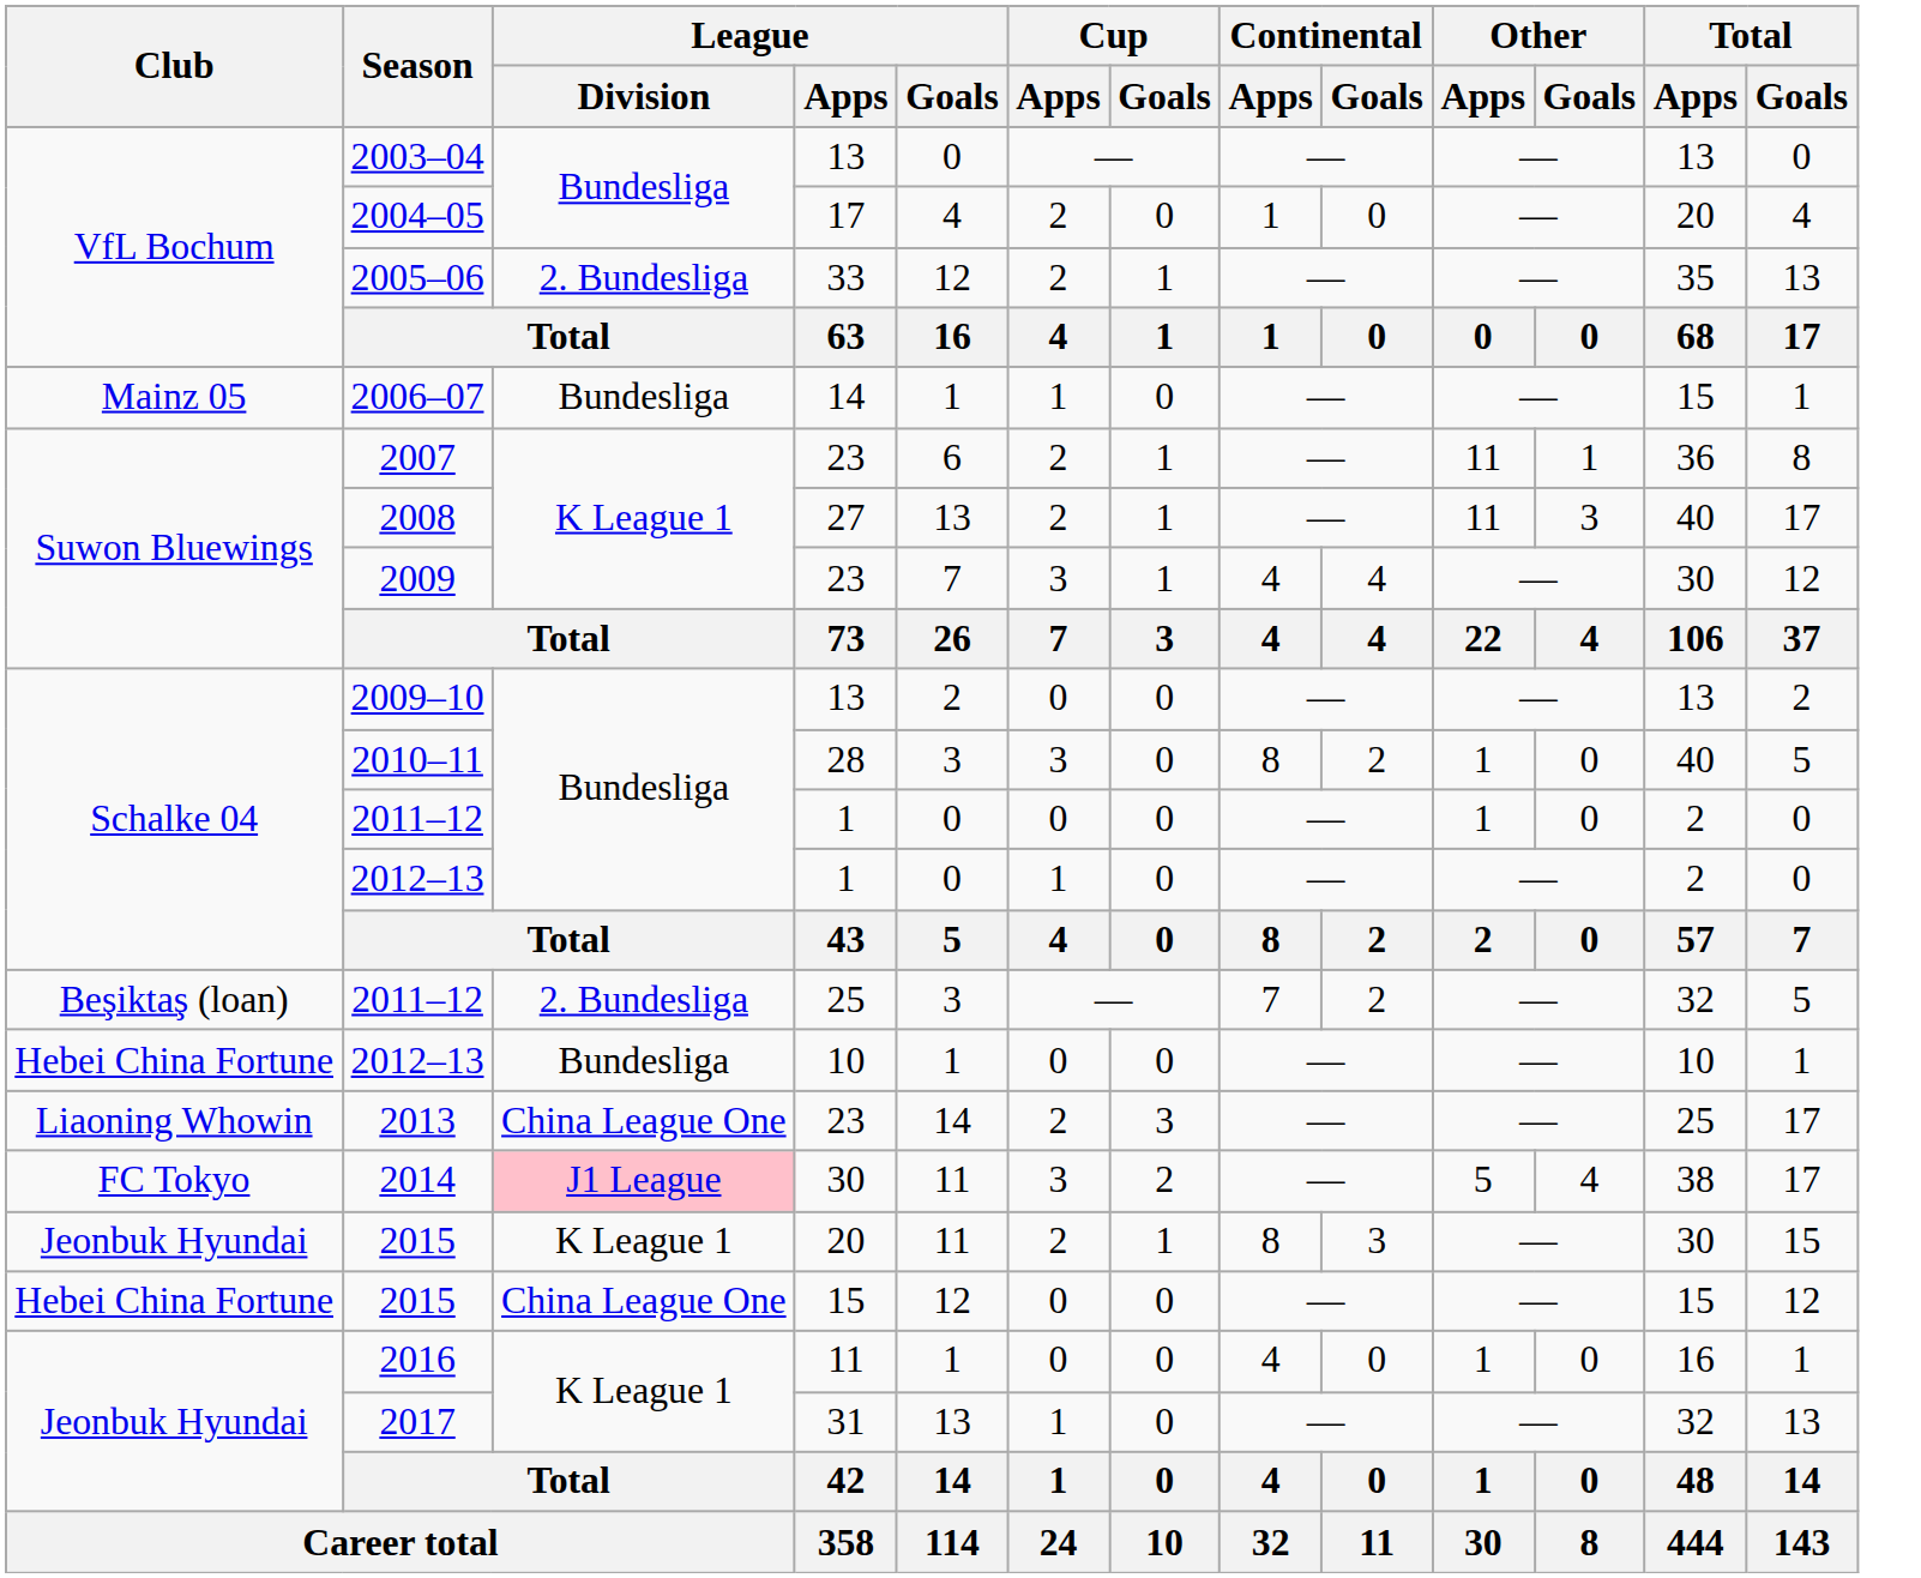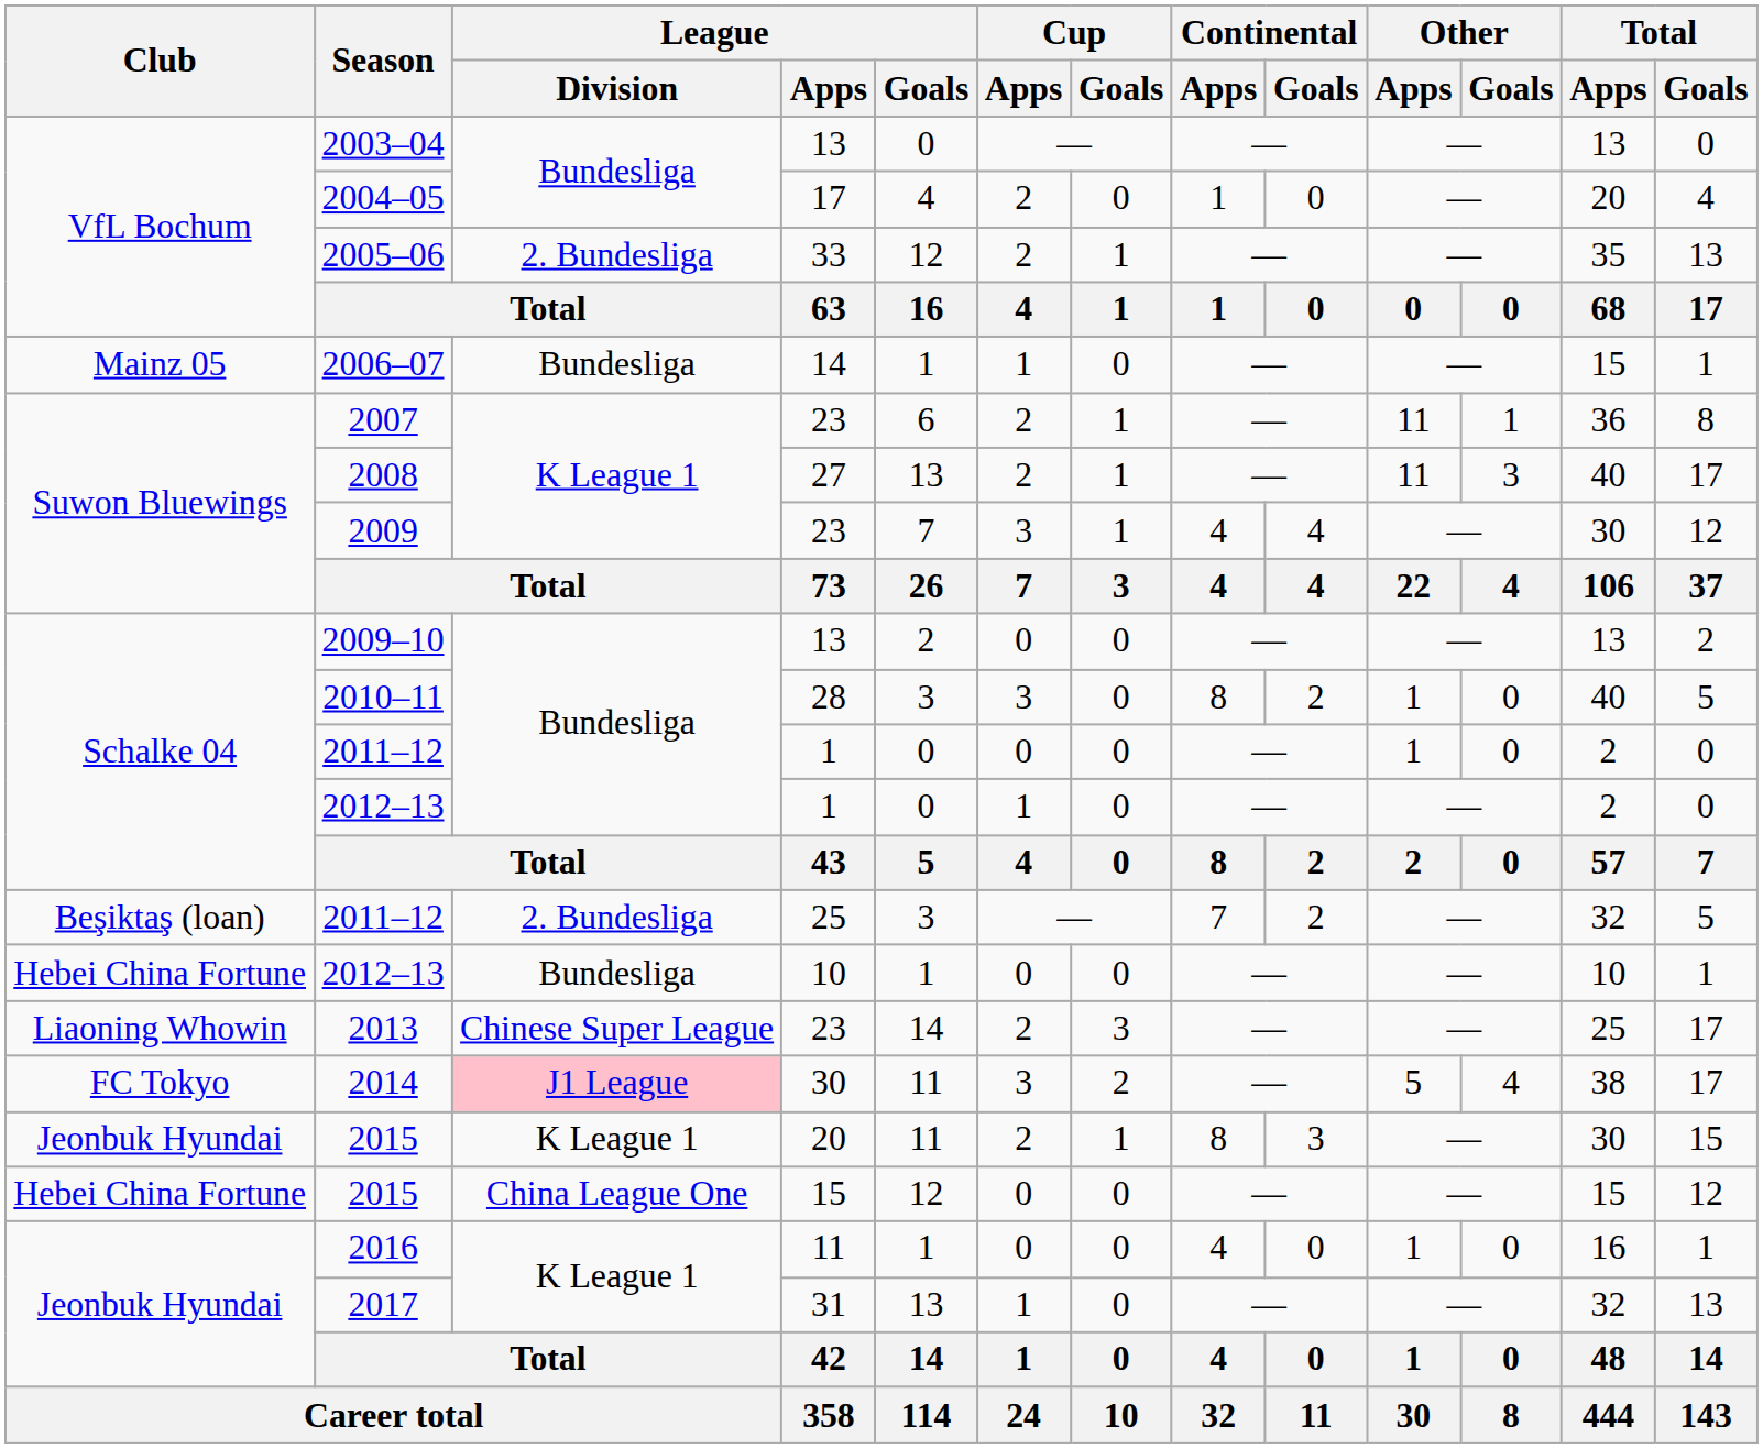 <table class="wikitable" style="text-align:center">
 <tr>
 <th rowspan="2">Club</th>
 <th rowspan="2">Season</th>
 <th colspan="3">League</th>
 <th colspan="2">Cup</th>
 <th colspan="2">Continental</th>
 <th colspan="2">Other</th>
 <th colspan="2">Total</th>
 </tr>
 <tr>
 <th>Division</th>
 <th>Apps</th>
 <th>Goals</th>
 <th>Apps</th>
 <th>Goals</th>
 <th>Apps</th>
 <th>Goals</th>
 <th>Apps</th>
 <th>Goals</th>
 <th>Apps</th>
 <th>Goals</th>
 </tr>
 <tr>
 <td rowspan="4"><a href='#'>VfL Bochum</a></td>
 <td><a href='#'>2003–04</a></td>
 <td rowspan="2"><a href='#'>Bundesliga</a></td>
 <td>13</td>
 <td>0</td>
 <td colspan="2">—</td>
 <td colspan="2">—</td>
 <td colspan="2">—</td>
 <td>13</td>
 <td>0</td>
 </tr>
 <tr>
 <td><a href='#'>2004–05</a></td>
 <td>17</td>
 <td>4</td>
 <td>2</td>
 <td>0</td>
 <td>1</td>
 <td>0</td>
 <td colspan="2">—</td>
 <td>20</td>
 <td>4</td>
 </tr>
 <tr>
 <td><a href='#'>2005–06</a></td>
 <td><a href='#'>2.&nbsp;Bundesliga</a></td>
 <td>33</td>
 <td>12</td>
 <td>2</td>
 <td>1</td>
 <td colspan="2">—</td>
 <td colspan="2">—</td>
 <td>35</td>
 <td>13</td>
 </tr>
 <tr>
 <th colspan="2">Total</th>
 <th>63</th>
 <th>16</th>
 <th>4</th>
 <th>1</th>
 <th>1</th>
 <th>0</th>
 <th>0</th>
 <th>0</th>
 <th>68</th>
 <th>17</th>
 </tr>
 <tr>
 <td><a href='#'>Mainz 05</a></td>
 <td><a href='#'>2006–07</a></td>
 <td>Bundesliga</td>
 <td>14</td>
 <td>1</td>
 <td>1</td>
 <td>0</td>
 <td colspan="2">—</td>
 <td colspan="2">—</td>
 <td>15</td>
 <td>1</td>
 </tr>
 <tr>
 <td rowspan="4"><a href='#'>Suwon Bluewings</a></td>
 <td><a href='#'>2007</a></td>
 <td rowspan="3"><a href='#'>K League 1</a></td>
 <td>23</td>
 <td>6</td>
 <td>2</td>
 <td>1</td>
 <td colspan="2">—</td>
 <td>11</td>
 <td>1</td>
 <td>36</td>
 <td>8</td>
 </tr>
 <tr>
 <td><a href='#'>2008</a></td>
 <td>27</td>
 <td>13</td>
 <td>2</td>
 <td>1</td>
 <td colspan="2">—</td>
 <td>11</td>
 <td>3</td>
 <td>40</td>
 <td>17</td>
 </tr>
 <tr>
 <td><a href='#'>2009</a></td>
 <td>23</td>
 <td>7</td>
 <td>3</td>
 <td>1</td>
 <td>4</td>
 <td>4</td>
 <td colspan="2">—</td>
 <td>30</td>
 <td>12</td>
 </tr>
 <tr>
 <th colspan="2">Total</th>
 <th>73</th>
 <th>26</th>
 <th>7</th>
 <th>3</th>
 <th>4</th>
 <th>4</th>
 <th>22</th>
 <th>4</th>
 <th>106</th>
 <th>37</th>
 </tr>
 <tr>
 <td rowspan="5"><a href='#'>Schalke 04</a></td>
 <td><a href='#'>2009–10</a></td>
 <td rowspan="4">Bundesliga</td>
 <td>13</td>
 <td>2</td>
 <td>0</td>
 <td>0</td>
 <td colspan="2">—</td>
 <td colspan="2">—</td>
 <td>13</td>
 <td>2</td>
 </tr>
 <tr>
 <td><a href='#'>2010–11</a></td>
 <td>28</td>
 <td>3</td>
 <td>3</td>
 <td>0</td>
 <td>8</td>
 <td>2</td>
 <td>1</td>
 <td>0</td>
 <td>40</td>
 <td>5</td>
 </tr>
 <tr>
 <td><a href='#'>2011–12</a></td>
 <td>1</td>
 <td>0</td>
 <td>0</td>
 <td>0</td>
 <td colspan="2">—</td>
 <td>1</td>
 <td>0</td>
 <td>2</td>
 <td>0</td>
 </tr>
 <tr>
 <td><a href='#'>2012–13</a></td>
 <td>1</td>
 <td>0</td>
 <td>1</td>
 <td>0</td>
 <td colspan="2">—</td>
 <td colspan="2">—</td>
 <td>2</td>
 <td>0</td>
 </tr>
 <tr>
 <th colspan="2">Total</th>
 <th>43</th>
 <th>5</th>
 <th>4</th>
 <th>0</th>
 <th>8</th>
 <th>2</th>
 <th>2</th>
 <th>0</th>
 <th>57</th>
 <th>7</th>
 </tr>
 <tr>
 <td><a href='#'>Beşiktaş</a> (loan)</td>
 <td><a href='#'>2011–12</a></td>
 <td><a href='#'>2.&nbsp;Bundesliga</a></td>
 <td>25</td>
 <td>3</td>
 <td colspan="2">—</td>
 <td>7</td>
 <td>2</td>
 <td colspan="2">—</td>
 <td>32</td>
 <td>5</td>
 </tr>
 <tr>
 <td><a href='#'>Hebei China Fortune</a></td>
 <td><a href='#'>2012–13</a></td>
 <td>Bundesliga</td>
 <td>10</td>
 <td>1</td>
 <td>0</td>
 <td>0</td>
 <td colspan="2">—</td>
 <td colspan="2">—</td>
 <td>10</td>
 <td>1</td>
 </tr>
 <tr>
 <td><a href='#'>Liaoning Whowin</a></td>
 <td><a href='#'>2013</a></td>
-<td><a href='#'>China League One</a></td>
+<td><a href='#'>Chinese Super League</a></td>
 <td>23</td>
 <td>14</td>
 <td>2</td>
 <td>3</td>
 <td colspan="2">—</td>
 <td colspan="2">—</td>
 <td>25</td>
 <td>17</td>
 </tr>
 <tr>
 <td><a href='#'>FC Tokyo</a></td>
 <td><a href='#'>2014</a></td>
 <td style="background: pink;"><a href='#'>J1 League</a></td>
 <td>30</td>
 <td>11</td>
 <td>3</td>
 <td>2</td>
 <td colspan="2">—</td>
 <td>5</td>
 <td>4</td>
 <td>38</td>
 <td>17</td>
 </tr>
 <tr>
 <td><a href='#'>Jeonbuk Hyundai</a></td>
 <td><a href='#'>2015</a></td>
 <td>K League 1</td>
 <td>20</td>
 <td>11</td>
 <td>2</td>
 <td>1</td>
 <td>8</td>
 <td>3</td>
 <td colspan="2">—</td>
 <td>30</td>
 <td>15</td>
 </tr>
 <tr>
 <td><a href='#'>Hebei China Fortune</a></td>
 <td><a href='#'>2015</a></td>
 <td><a href='#'>China League One</a></td>
 <td>15</td>
 <td>12</td>
 <td>0</td>
 <td>0</td>
 <td colspan="2">—</td>
 <td colspan="2">—</td>
 <td>15</td>
 <td>12</td>
 </tr>
 <tr>
 <td rowspan="3"><a href='#'>Jeonbuk Hyundai</a></td>
 <td><a href='#'>2016</a></td>
 <td rowspan="2">K League 1</td>
 <td>11</td>
 <td>1</td>
 <td>0</td>
 <td>0</td>
 <td>4</td>
 <td>0</td>
 <td>1</td>
 <td>0</td>
 <td>16</td>
 <td>1</td>
 </tr>
 <tr>
 <td><a href='#'>2017</a></td>
 <td>31</td>
 <td>13</td>
 <td>1</td>
 <td>0</td>
 <td colspan="2">—</td>
 <td colspan="2">—</td>
 <td>32</td>
 <td>13</td>
 </tr>
 <tr>
 <th colspan="2">Total</th>
 <th>42</th>
 <th>14</th>
 <th>1</th>
 <th>0</th>
 <th>4</th>
 <th>0</th>
 <th>1</th>
 <th>0</th>
 <th>48</th>
 <th>14</th>
 </tr>
 <tr>
 <th colspan="3">Career total</th>
 <th>358</th>
 <th>114</th>
 <th>24</th>
 <th>10</th>
 <th>32</th>
 <th>11</th>
 <th>30</th>
 <th>8</th>
 <th>444</th>
 <th>143</th>
 </tr>
 </table>
